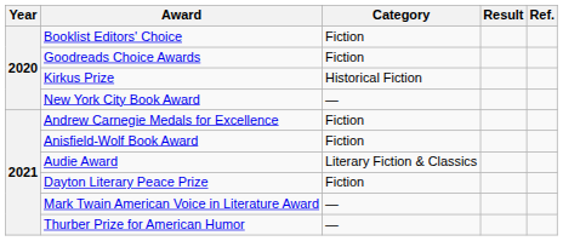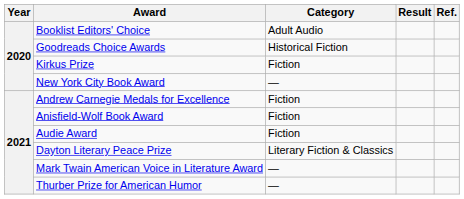 <table class="wikitable sortable">
 <tr>
 <th>Year</th>
 <th>Award</th>
 <th>Category</th>
 <th>Result</th>
 <th>Ref.</th>
 </tr>
 <tr>
 <th rowspan=4>2020</th>
 <td><a href='#'>Booklist Editors' Choice</a></td>
-<td>Fiction</td>
+<td>Adult Audio</td>
 <td></td>
 <td></td>
 </tr>
 <tr>
 <td><a href='#'>Goodreads Choice Awards</a></td>
-<td>Fiction</td>
+<td>Historical Fiction</td>
 <td></td>
 <td></td>
 </tr>
 <tr>
 <td><a href='#'>Kirkus Prize</a></td>
-<td>Historical Fiction</td>
+<td>Fiction</td>
 <td></td>
 <td></td>
 </tr>
 <tr>
 <td><a href='#'>New York City Book Award</a></td>
 <td>—</td>
 <td></td>
 <td></td>
 </tr>
 <tr>
 <th rowspan=6>2021</th>
 <td><a href='#'>Andrew Carnegie Medals for Excellence</a></td>
 <td>Fiction</td>
 <td></td>
 <td></td>
 </tr>
 <tr>
 <td><a href='#'>Anisfield-Wolf Book Award</a></td>
 <td>Fiction</td>
 <td></td>
 <td></td>
 </tr>
 <tr>
 <td><a href='#'>Audie Award</a></td>
-<td>Literary Fiction & Classics</td>
+<td>Fiction</td>
 <td></td>
 <td></td>
 </tr>
 <tr>
 <td><a href='#'>Dayton Literary Peace Prize</a></td>
-<td>Fiction</td>
+<td>Literary Fiction & Classics</td>
 <td></td>
 <td></td>
 </tr>
 <tr>
 <td><a href='#'>Mark Twain American Voice in Literature Award</a></td>
 <td>—</td>
 <td></td>
 <td></td>
 </tr>
 <tr>
 <td><a href='#'>Thurber Prize for American Humor</a></td>
 <td>—</td>
 <td></td>
 <td></td>
 </tr>
 </table>
